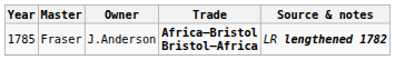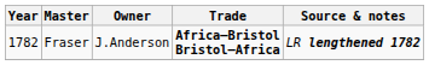 <table class=" wikitable">
 <tr>
 <th>Year</th>
 <th>Master</th>
 <th>Owner</th>
 <th>Trade</th>
 <th>Source & notes</th>
 </tr>
 <tr>
-<td>1785</td>
+<td>1782</td>
 <td>Fraser</td>
 <td>J.Anderson</td>
 <td><strong>Africa–Bristol<br>Bristol–Africa</strong></td>
 <td><em>LR<strong> lengthened 1782</td>
 </tr>
 <tr>
 </tr>
 </table>
